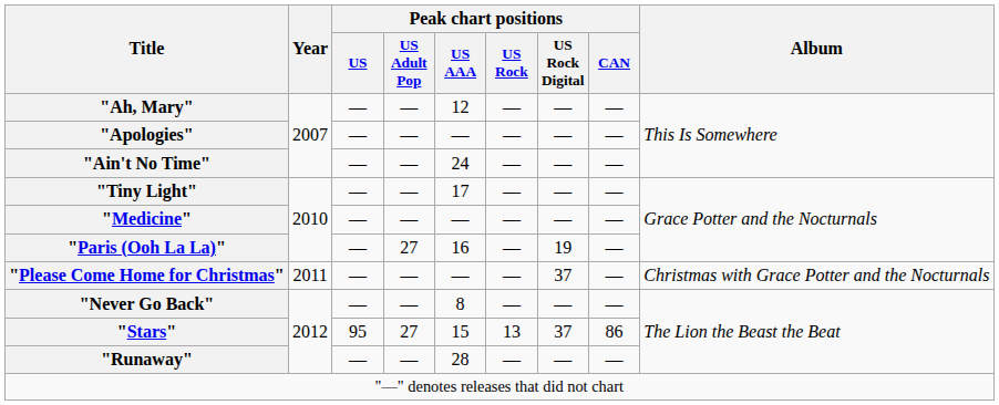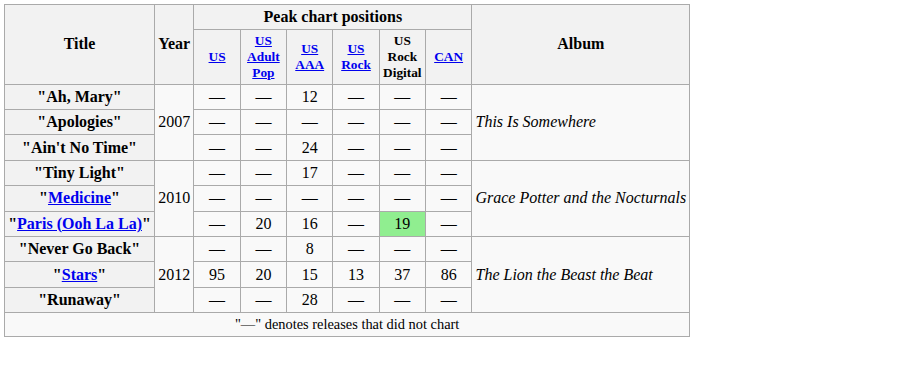 <table class="wikitable plainrowheaders" style="text-align:center;">
 <tr>
 <th scope="col" rowspan="2">Title</th>
 <th scope="col" rowspan="2">Year</th>
 <th scope="col" colspan="6">Peak chart positions</th>
 <th scope="col" rowspan="2">Album</th>
 </tr>
 <tr style="font-size:smaller;">
 <th style="width:40px;"><a href='#'>US</a><br></th>
 <th style="width:40px;"><a href='#'>US Adult<br>Pop</a><br></th>
 <th style="width:40px;"><a href='#'>US AAA</a><br></th>
 <th style="width:40px;"><a href='#'>US Rock</a><br></th>
 <th style="width:40px;">US Rock Digital<br></th>
 <th style="width:40px;"><a href='#'>CAN</a><br></th>
 </tr>
 <tr>
 <th scope="row">"Ah, Mary"</th>
 <td rowspan="3">2007</td>
 <td>—</td>
 <td>—</td>
 <td>12</td>
 <td>—</td>
 <td>—</td>
 <td>—</td>
 <td rowspan="3" style="text-align:left;"><em>This Is Somewhere</em></td>
 </tr>
 <tr>
 <th scope="row">"Apologies"</th>
 <td>—</td>
 <td>—</td>
 <td>—</td>
 <td>—</td>
 <td>—</td>
 <td>—</td>
 </tr>
 <tr>
 <th scope="row">"Ain't No Time"</th>
 <td>—</td>
 <td>—</td>
 <td>24</td>
 <td>—</td>
 <td>—</td>
 <td>—</td>
 </tr>
 <tr>
 <th scope="row">"Tiny Light"</th>
 <td rowspan="3">2010</td>
 <td>—</td>
 <td>—</td>
 <td>17</td>
 <td>—</td>
 <td>—</td>
 <td>—</td>
 <td style="text-align:left;" rowspan="3"><em>Grace Potter and the Nocturnals</em></td>
 </tr>
 <tr>
 <th scope="row">"<a href='#'>Medicine</a>"</th>
 <td>—</td>
 <td>—</td>
 <td>—</td>
 <td>—</td>
 <td>—</td>
 <td>—</td>
 </tr>
 <tr>
 <th scope="row">"<a href='#'>Paris (Ooh La La)</a>"</th>
 <td>—</td>
-<td>27</td>
+<td>20</td>
 <td>16</td>
 <td>—</td>
-<td>19</td>
+<td style="background: lightgreen;">19</td>
 <td>—</td>
-</tr>
-<tr>
-<th scope="row">"<a href='#'>Please Come Home for Christmas</a>"</th>
-<td>2011</td>
-<td>—</td>
-<td>—</td>
-<td>—</td>
-<td>—</td>
-<td>37</td>
-<td>—</td>
-<td style="text-align:left;"><em>Christmas with Grace Potter and the Nocturnals</em></td>
 </tr>
 <tr>
 <th scope="row">"Never Go Back"</th>
 <td rowspan="3">2012</td>
 <td>—</td>
 <td>—</td>
 <td>8</td>
 <td>—</td>
 <td>—</td>
 <td>—</td>
 <td style="text-align:left;" rowspan="3"><em>The Lion the Beast the Beat</em></td>
 </tr>
 <tr>
 <th scope="row">"<a href='#'>Stars</a>"</th>
 <td>95</td>
-<td>27</td>
+<td>20</td>
 <td>15</td>
 <td>13</td>
 <td>37</td>
 <td>86</td>
 </tr>
 <tr>
 <th scope="row">"Runaway"</th>
 <td>—</td>
 <td>—</td>
 <td>28</td>
 <td>—</td>
 <td>—</td>
 <td>—</td>
 </tr>
 <tr>
 <td colspan="9" style="font-size:90%">"—" denotes releases that did not chart</td>
 </tr>
 </table>
